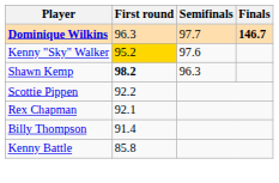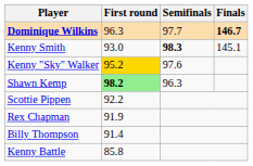 <table class="wikitable">
 <tr>
 <th>Player</th>
 <th>First round</th>
 <th>Semifinals</th>
 <th>Finals</th>
 </tr>
 <tr style="background: #ffdead;">
 <td><strong><a href='#'>Dominique Wilkins</a></strong> </td>
 <td>96.3 </td>
 <td>97.7 </td>
 <td><strong>146.7</strong> </td>
 </tr>
 <tr>
+<td><a href='#'>Kenny Smith</a> </td>
+<td>93.0 </td>
+<td><strong>98.3</strong> </td>
+<td>145.1 </td>
+</tr>
+<tr>
 <td><a href='#'>Kenny "Sky" Walker</a> </td>
 <td style="background: gold;">95.2 </td>
 <td>97.6 </td>
 <td></td>
 </tr>
 <tr>
 <td><a href='#'>Shawn Kemp</a> </td>
-<td><strong>98.2</strong> </td>
+<td style="background: lightgreen;"><strong>98.2</strong> </td>
 <td>96.3 </td>
 <td></td>
 </tr>
 <tr>
 <td><a href='#'>Scottie Pippen</a> </td>
 <td>92.2 </td>
 <td colspan=2></td>
 </tr>
 <tr>
 <td><a href='#'>Rex Chapman</a> </td>
-<td>92.1 </td>
+<td>91.9 </td>
 <td colspan=2></td>
 </tr>
 <tr>
 <td><a href='#'>Billy Thompson</a> </td>
 <td>91.4 </td>
 <td colspan=2></td>
 </tr>
 <tr>
 <td><a href='#'>Kenny Battle</a> </td>
 <td>85.8 </td>
 <td colspan=2></td>
 </tr>
 </table>
